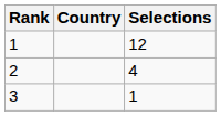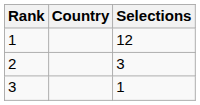 <table class="wikitable">
 <tr>
 <th>Rank</th>
 <th>Country</th>
 <th>Selections</th>
 </tr>
 <tr>
 <td>1</td>
 <td></td>
 <td>12</td>
 </tr>
 <tr>
 <td>2</td>
 <td></td>
-<td>4</td>
+<td>3</td>
 </tr>
 <tr>
 <td>3</td>
 <td></td>
 <td>1</td>
 </tr>
 </table>
